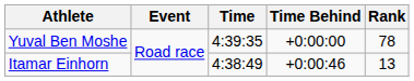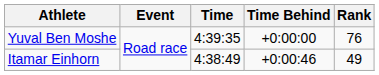 <table class="wikitable" style="font-size:90%; text-align:center;">
 <tr>
 <th>Athlete</th>
 <th>Event</th>
 <th>Time</th>
 <th>Time Behind</th>
 <th>Rank</th>
 </tr>
 <tr>
 <td align=left><a href='#'>Yuval Ben Moshe</a></td>
 <td align=left rowspan=2><a href='#'>Road race</a></td>
 <td>4:39:35</td>
 <td>+0:00:00</td>
-<td>78</td>
+<td>76</td>
 </tr>
 <tr>
 <td align=left><a href='#'>Itamar Einhorn</a></td>
 <td>4:38:49</td>
 <td>+0:00:46</td>
-<td>13</td>
+<td>49</td>
 </tr>
 </table>
